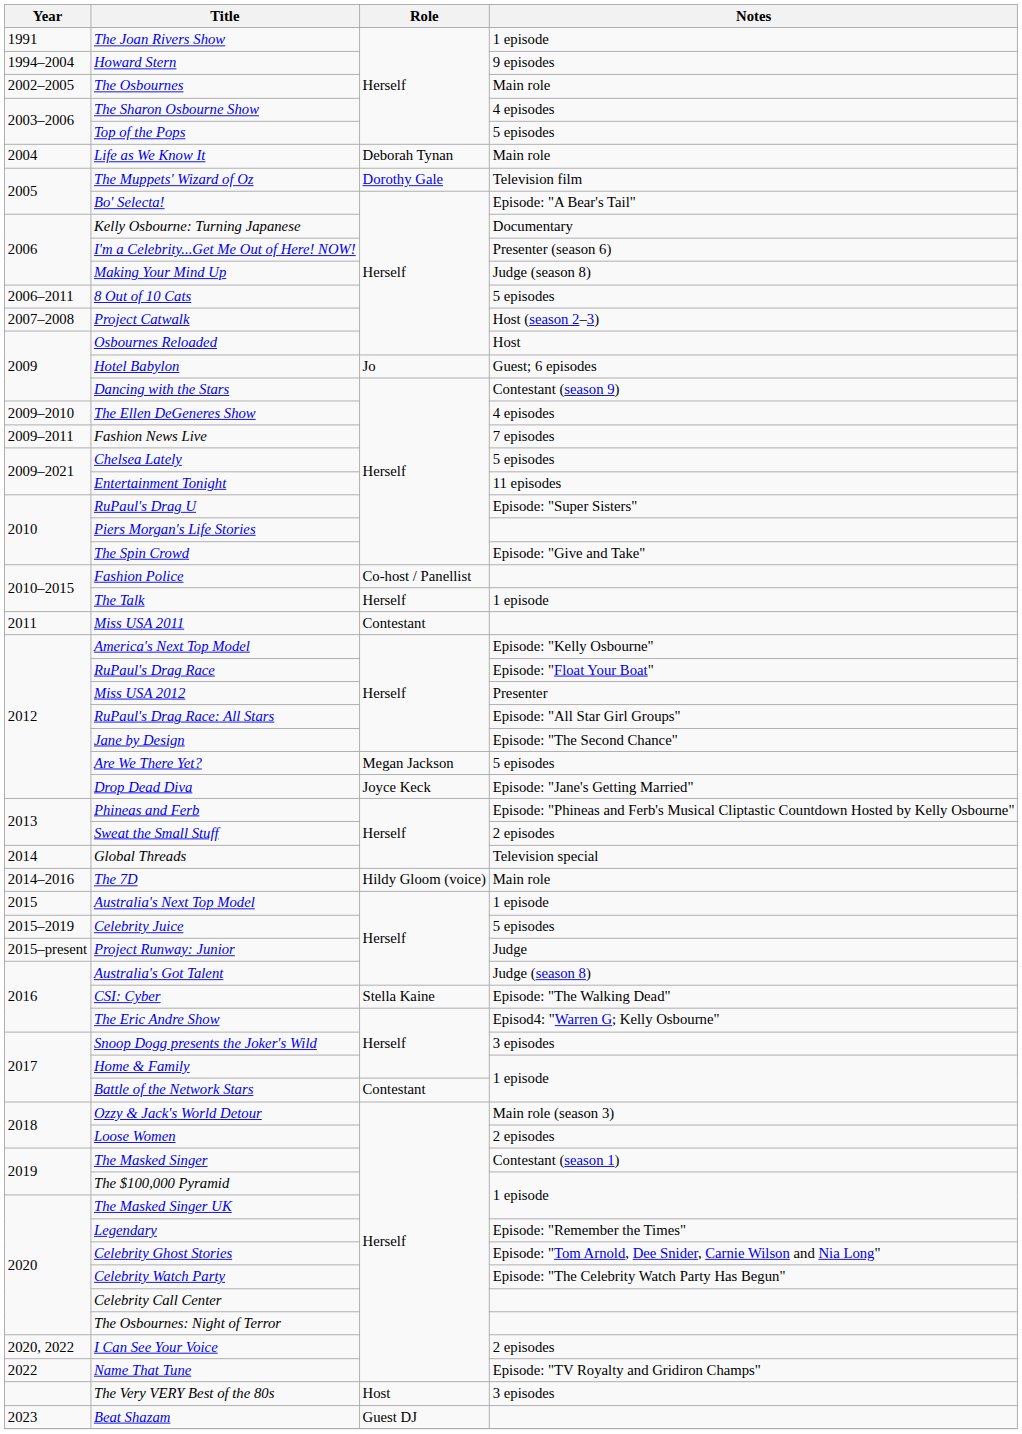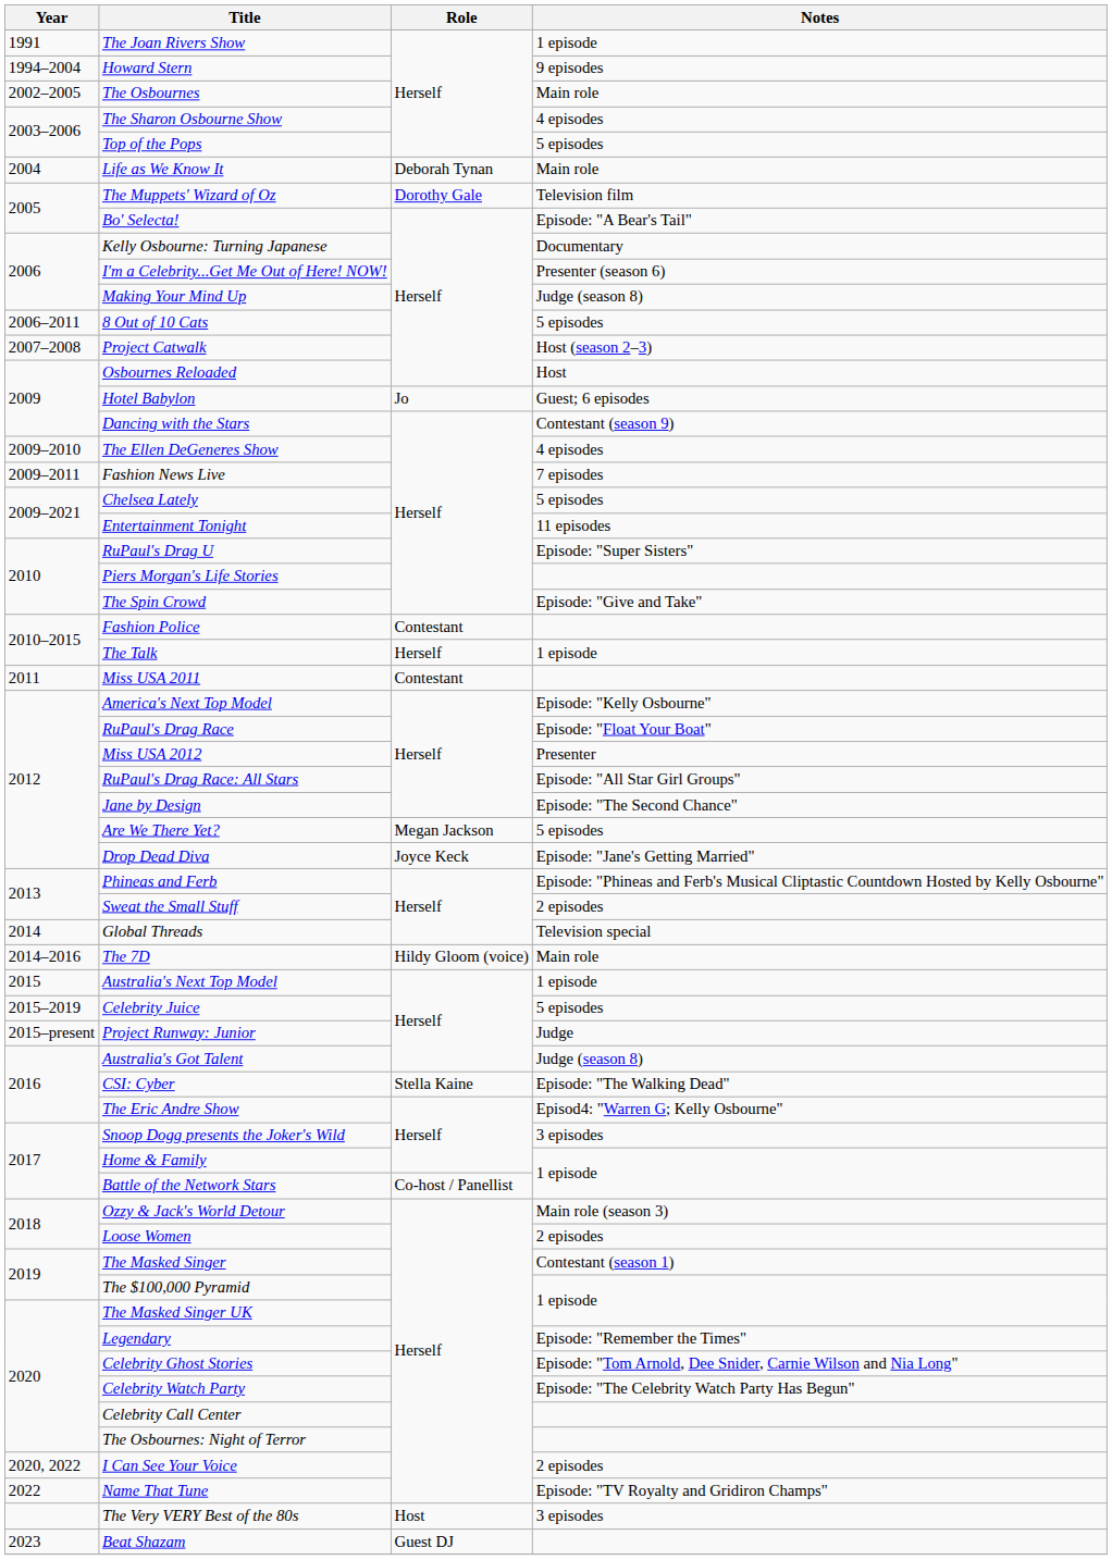 <table class="wikitable sortable">
 <tr>
 <th>Year</th>
 <th>Title</th>
 <th>Role</th>
 <th class="unsortable">Notes</th>
 </tr>
 <tr>
 <td>1991</td>
 <td><em><a href='#'>The Joan Rivers Show</a></em></td>
 <td rowspan="5">Herself</td>
 <td>1 episode</td>
 </tr>
 <tr>
 <td>1994–2004</td>
 <td><em><a href='#'>Howard Stern</a></em></td>
 <td>9 episodes</td>
 </tr>
 <tr>
 <td>2002–2005</td>
 <td><em><a href='#'>The Osbournes</a></em></td>
 <td>Main role</td>
 </tr>
 <tr>
 <td rowspan="2">2003–2006</td>
 <td><em><a href='#'>The Sharon Osbourne Show</a></em></td>
 <td>4 episodes</td>
 </tr>
 <tr>
 <td><em><a href='#'>Top of the Pops</a></em></td>
 <td>5 episodes</td>
 </tr>
 <tr>
 <td>2004</td>
 <td><em><a href='#'>Life as We Know It</a></em></td>
 <td>Deborah Tynan</td>
 <td>Main role</td>
 </tr>
 <tr>
 <td rowspan="2">2005</td>
 <td><em><a href='#'>The Muppets' Wizard of Oz</a></em></td>
 <td><a href='#'>Dorothy Gale</a></td>
 <td>Television film</td>
 </tr>
 <tr>
 <td><em><a href='#'>Bo' Selecta!</a></em></td>
 <td rowspan="7">Herself</td>
 <td>Episode: "A Bear's Tail"</td>
 </tr>
 <tr>
 <td rowspan="3">2006</td>
 <td><em>Kelly Osbourne: Turning Japanese</em></td>
 <td>Documentary</td>
 </tr>
 <tr>
 <td><em><a href='#'>I'm a Celebrity...Get Me Out of Here! NOW!</a></em></td>
 <td>Presenter (season 6)</td>
 </tr>
 <tr>
 <td><a href='#'><em>Making Your Mind Up</em></a></td>
 <td>Judge (season 8)</td>
 </tr>
 <tr>
 <td>2006–2011</td>
 <td><em><a href='#'>8 Out of 10 Cats</a></em></td>
 <td>5 episodes</td>
 </tr>
 <tr>
 <td>2007–2008</td>
 <td><em><a href='#'>Project Catwalk</a></em></td>
 <td>Host (<a href='#'>season 2</a>–<a href='#'>3</a>)</td>
 </tr>
 <tr>
 <td rowspan="3">2009</td>
 <td><em><a href='#'>Osbournes Reloaded</a></em></td>
 <td>Host</td>
 </tr>
 <tr>
 <td><em><a href='#'>Hotel Babylon</a></em></td>
 <td>Jo</td>
 <td>Guest; 6 episodes</td>
 </tr>
 <tr>
 <td><em><a href='#'>Dancing with the Stars</a></em></td>
 <td rowspan="8">Herself</td>
 <td>Contestant (<a href='#'>season 9</a>)</td>
 </tr>
 <tr>
 <td>2009–2010</td>
 <td><em><a href='#'>The Ellen DeGeneres Show</a></em></td>
 <td>4 episodes</td>
 </tr>
 <tr>
 <td>2009–2011</td>
 <td><em>Fashion News Live</em></td>
 <td>7 episodes</td>
 </tr>
 <tr>
 <td rowspan="2">2009–2021</td>
 <td><em><a href='#'>Chelsea Lately</a></em></td>
 <td>5 episodes</td>
 </tr>
 <tr>
 <td><em><a href='#'>Entertainment Tonight</a></em></td>
 <td>11 episodes</td>
 </tr>
 <tr>
 <td rowspan="3">2010</td>
 <td><em><a href='#'>RuPaul's Drag U</a></em></td>
 <td>Episode: "Super Sisters"</td>
 </tr>
 <tr>
 <td><em><a href='#'>Piers Morgan's Life Stories</a></em></td>
 <td></td>
 </tr>
 <tr>
 <td><em><a href='#'>The Spin Crowd</a></em></td>
 <td>Episode: "Give and Take"</td>
 </tr>
 <tr>
 <td rowspan="2">2010–2015</td>
 <td><em><a href='#'>Fashion Police</a></em></td>
-<td>Co-host / Panellist</td>
+<td>Contestant</td>
 <td></td>
 </tr>
 <tr>
 <td><em><a href='#'>The Talk</a></em></td>
 <td>Herself</td>
 <td>1 episode</td>
 </tr>
 <tr>
 <td>2011</td>
 <td><em><a href='#'>Miss USA 2011</a></em></td>
 <td>Contestant</td>
 <td></td>
 </tr>
 <tr>
 <td rowspan="7">2012</td>
 <td><em><a href='#'>America's Next Top Model</a></em></td>
 <td rowspan="5">Herself</td>
 <td>Episode: "Kelly Osbourne"</td>
 </tr>
 <tr>
 <td><em><a href='#'>RuPaul's Drag Race</a></em></td>
 <td>Episode: "<a href='#'>Float Your Boat</a>"</td>
 </tr>
 <tr>
 <td><em><a href='#'>Miss USA 2012</a></em></td>
 <td>Presenter</td>
 </tr>
 <tr>
 <td><em><a href='#'>RuPaul's Drag Race: All Stars</a></em></td>
 <td>Episode: "All Star Girl Groups"</td>
 </tr>
 <tr>
 <td><em><a href='#'>Jane by Design</a></em></td>
 <td>Episode: "The Second Chance"</td>
 </tr>
 <tr>
 <td><em><a href='#'>Are We There Yet?</a></em></td>
 <td>Megan Jackson</td>
 <td>5 episodes</td>
 </tr>
 <tr>
 <td><em><a href='#'>Drop Dead Diva</a></em></td>
 <td>Joyce Keck</td>
 <td>Episode: "Jane's Getting Married"</td>
 </tr>
 <tr>
 <td rowspan="2">2013</td>
 <td><em><a href='#'>Phineas and Ferb</a></em></td>
 <td rowspan="3">Herself</td>
 <td>Episode: "Phineas and Ferb's Musical Cliptastic Countdown Hosted by Kelly Osbourne"</td>
 </tr>
 <tr>
 <td><em><a href='#'>Sweat the Small Stuff</a></em></td>
 <td>2 episodes</td>
 </tr>
 <tr>
 <td>2014</td>
 <td><em>Global Threads</em></td>
 <td>Television special</td>
 </tr>
 <tr>
 <td>2014–2016</td>
 <td><em><a href='#'>The 7D</a></em></td>
 <td>Hildy Gloom (voice)</td>
 <td>Main role</td>
 </tr>
 <tr>
 <td>2015</td>
 <td><em><a href='#'>Australia's Next Top Model</a></em></td>
 <td rowspan="4">Herself</td>
 <td>1 episode</td>
 </tr>
 <tr>
 <td>2015–2019</td>
 <td><em><a href='#'>Celebrity Juice</a></em></td>
 <td>5 episodes</td>
 </tr>
 <tr>
 <td>2015–present</td>
 <td><em><a href='#'>Project Runway: Junior</a></em></td>
 <td>Judge</td>
 </tr>
 <tr>
 <td rowspan="3">2016</td>
 <td><em><a href='#'>Australia's Got Talent</a></em></td>
 <td>Judge (<a href='#'>season 8</a>)</td>
 </tr>
 <tr>
 <td><em><a href='#'>CSI: Cyber</a></em></td>
 <td>Stella Kaine</td>
 <td>Episode: "The Walking Dead"</td>
 </tr>
 <tr>
 <td><em><a href='#'>The Eric Andre Show</a></em></td>
 <td rowspan="3">Herself</td>
 <td>Episod4: "<a href='#'>Warren G</a>; Kelly Osbourne"</td>
 </tr>
 <tr>
 <td rowspan="3">2017</td>
 <td><a href='#'><em>Snoop Dogg presents the Joker's Wild</em></a></td>
 <td>3 episodes</td>
 </tr>
 <tr>
 <td><em><a href='#'>Home & Family</a></em></td>
 <td rowspan="2">1 episode</td>
 </tr>
 <tr>
 <td><em><a href='#'>Battle of the Network Stars</a></em></td>
-<td>Contestant</td>
+<td>Co-host / Panellist</td>
 </tr>
 <tr>
 <td rowspan="2">2018</td>
 <td><em><a href='#'>Ozzy & Jack's World Detour</a></em></td>
 <td rowspan="12">Herself</td>
 <td>Main role (season 3)</td>
 </tr>
 <tr>
 <td><em><a href='#'>Loose Women</a></em></td>
 <td>2 episodes</td>
 </tr>
 <tr>
 <td rowspan="2">2019</td>
 <td><em><a href='#'>The Masked Singer</a></em></td>
 <td>Contestant (<a href='#'>season 1</a>)</td>
 </tr>
 <tr>
 <td><em>The $100,000 Pyramid</em></td>
 <td rowspan="2">1 episode</td>
 </tr>
 <tr>
 <td rowspan="6">2020</td>
 <td><em><a href='#'>The Masked Singer UK</a></em></td>
 </tr>
 <tr>
 <td><a href='#'><em>Legendary</em></a></td>
 <td>Episode: "Remember the Times"</td>
 </tr>
 <tr>
 <td><em><a href='#'>Celebrity Ghost Stories</a></em></td>
 <td>Episode: "<a href='#'>Tom Arnold</a>, <a href='#'>Dee Snider</a>, <a href='#'>Carnie Wilson</a> and <a href='#'>Nia Long</a>"</td>
 </tr>
 <tr>
 <td><em><a href='#'>Celebrity Watch Party</a></em></td>
 <td>Episode: "The Celebrity Watch Party Has Begun"</td>
 </tr>
 <tr>
 <td><em>Celebrity Call Center</em></td>
 <td></td>
 </tr>
 <tr>
 <td><em>The Osbournes: Night of Terror</em></td>
 <td></td>
 </tr>
 <tr>
 <td>2020, 2022</td>
 <td><em><a href='#'>I Can See Your Voice</a></em></td>
 <td>2 episodes</td>
 </tr>
 <tr>
 <td>2022</td>
 <td><em><a href='#'>Name That Tune</a></em></td>
 <td>Episode: "TV Royalty and Gridiron Champs"</td>
 </tr>
 <tr>
 <td></td>
 <td><em>The Very VERY Best of the 80s</em></td>
 <td>Host</td>
 <td>3 episodes</td>
 </tr>
 <tr>
 <td>2023</td>
 <td><em><a href='#'>Beat Shazam</a></em></td>
 <td>Guest DJ</td>
 <td></td>
 </tr>
 <tr>
 </tr>
 </table>
